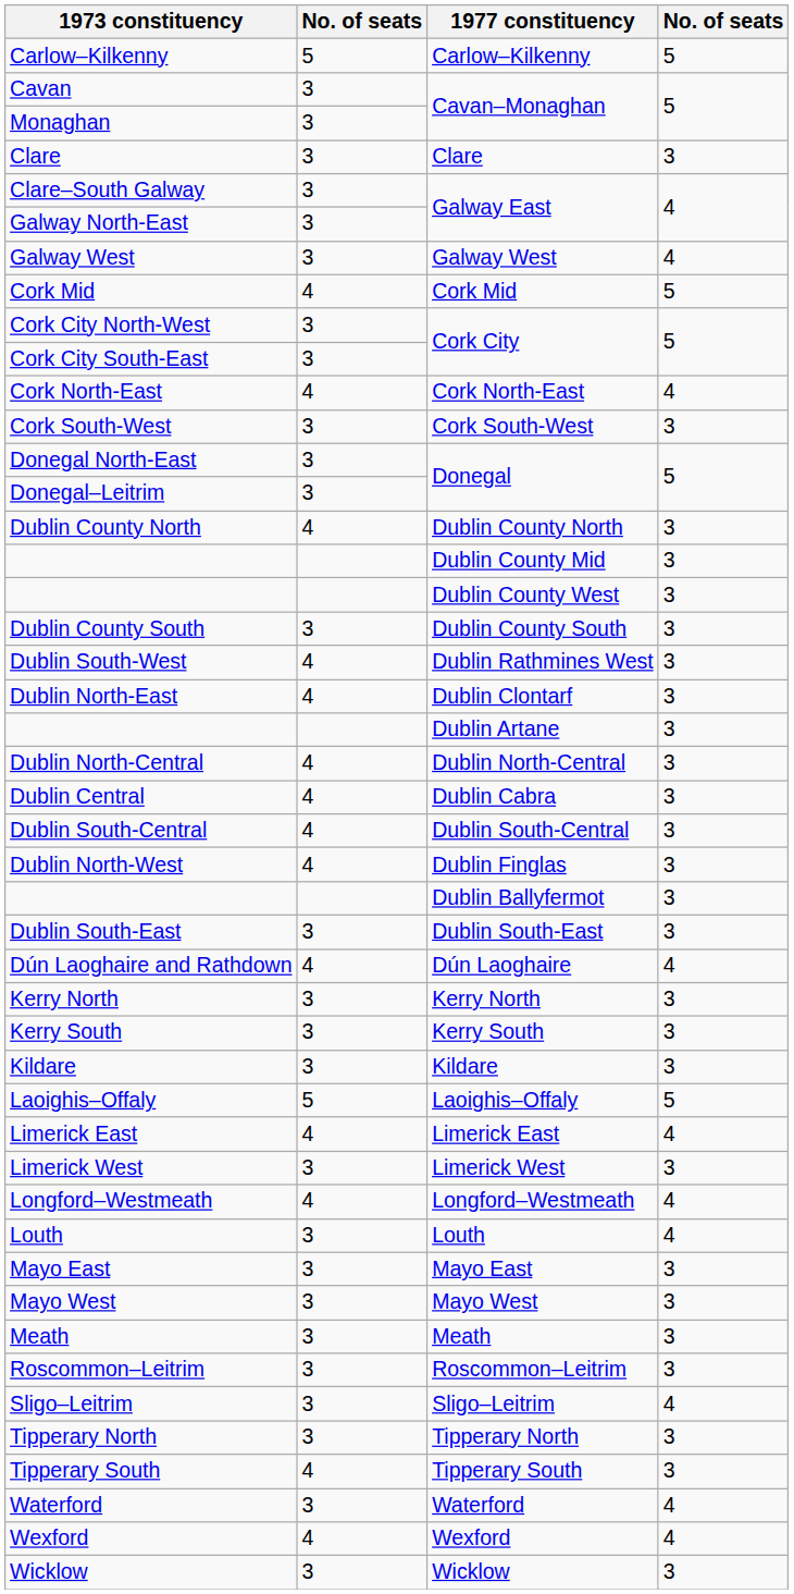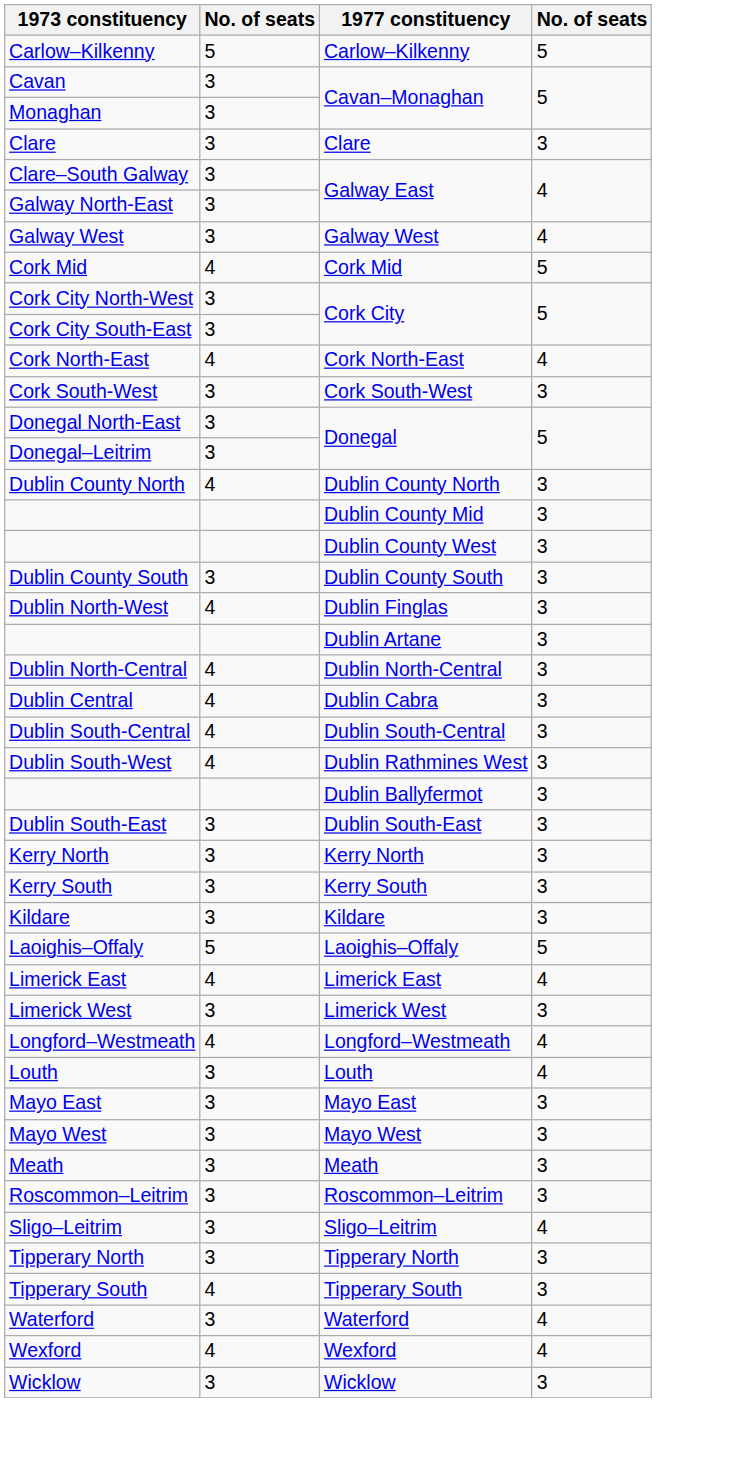 <table class="wikitable">
 <tr>
 <th>1973 constituency</th>
 <th>No. of seats</th>
 <th>1977 constituency</th>
 <th>No. of seats</th>
 </tr>
 <tr>
 <td><a href='#'>Carlow–Kilkenny</a></td>
 <td>5</td>
 <td><a href='#'>Carlow–Kilkenny</a></td>
 <td>5</td>
 </tr>
 <tr>
 <td><a href='#'>Cavan</a></td>
 <td>3</td>
 <td rowspan=2><a href='#'>Cavan–Monaghan</a></td>
 <td rowspan=2>5</td>
 </tr>
 <tr>
 <td><a href='#'>Monaghan</a></td>
 <td>3</td>
 </tr>
 <tr>
 <td><a href='#'>Clare</a></td>
 <td>3</td>
 <td><a href='#'>Clare</a></td>
 <td>3</td>
 </tr>
 <tr>
 <td><a href='#'>Clare–South Galway</a></td>
 <td>3</td>
 <td rowspan=2><a href='#'>Galway East</a></td>
 <td rowspan=2>4</td>
 </tr>
 <tr>
 <td><a href='#'>Galway North-East</a></td>
 <td>3</td>
 </tr>
 <tr>
 <td><a href='#'>Galway West</a></td>
 <td>3</td>
 <td><a href='#'>Galway West</a></td>
 <td>4</td>
 </tr>
 <tr>
 <td><a href='#'>Cork Mid</a></td>
 <td>4</td>
 <td><a href='#'>Cork Mid</a></td>
 <td>5</td>
 </tr>
 <tr>
 <td><a href='#'>Cork City North-West</a></td>
 <td>3</td>
 <td rowspan=2><a href='#'>Cork City</a></td>
 <td rowspan=2>5</td>
 </tr>
 <tr>
 <td><a href='#'>Cork City South-East</a></td>
 <td>3</td>
 </tr>
 <tr>
 <td><a href='#'>Cork North-East</a></td>
 <td>4</td>
 <td><a href='#'>Cork North-East</a></td>
 <td>4</td>
 </tr>
 <tr>
 <td><a href='#'>Cork South-West</a></td>
 <td>3</td>
 <td><a href='#'>Cork South-West</a></td>
 <td>3</td>
 </tr>
 <tr>
 <td><a href='#'>Donegal North-East</a></td>
 <td>3</td>
 <td rowspan=2><a href='#'>Donegal</a></td>
 <td rowspan=2>5</td>
 </tr>
 <tr>
 <td><a href='#'>Donegal–Leitrim</a></td>
 <td>3</td>
 </tr>
 <tr>
 <td><a href='#'>Dublin County North</a></td>
 <td>4</td>
 <td><a href='#'>Dublin County North</a></td>
 <td>3</td>
 </tr>
 <tr>
 <td></td>
 <td></td>
 <td><a href='#'>Dublin County Mid</a></td>
 <td>3</td>
 </tr>
 <tr>
 <td></td>
 <td></td>
 <td><a href='#'>Dublin County West</a></td>
 <td>3</td>
 </tr>
 <tr>
 <td><a href='#'>Dublin County South</a></td>
 <td>3</td>
 <td><a href='#'>Dublin County South</a></td>
 <td>3</td>
 </tr>
 <tr>
-<td><a href='#'>Dublin South-West</a></td>
+<td><a href='#'>Dublin North-West</a></td>
 <td>4</td>
-<td><a href='#'>Dublin Rathmines West</a></td>
-<td>3</td>
-</tr>
-<tr>
-<td><a href='#'>Dublin North-East</a></td>
-<td>4</td>
-<td><a href='#'>Dublin Clontarf</a></td>
+<td><a href='#'>Dublin Finglas</a></td>
 <td>3</td>
 </tr>
 <tr>
 <td></td>
 <td></td>
 <td><a href='#'>Dublin Artane</a></td>
 <td>3</td>
 </tr>
 <tr>
 <td><a href='#'>Dublin North-Central</a></td>
 <td>4</td>
 <td><a href='#'>Dublin North-Central</a></td>
 <td>3</td>
 </tr>
 <tr>
 <td><a href='#'>Dublin Central</a></td>
 <td>4</td>
 <td><a href='#'>Dublin Cabra</a></td>
 <td>3</td>
 </tr>
 <tr>
 <td><a href='#'>Dublin South-Central</a></td>
 <td>4</td>
 <td><a href='#'>Dublin South-Central</a></td>
 <td>3</td>
 </tr>
 <tr>
-<td><a href='#'>Dublin North-West</a></td>
+<td><a href='#'>Dublin South-West</a></td>
 <td>4</td>
-<td><a href='#'>Dublin Finglas</a></td>
+<td><a href='#'>Dublin Rathmines West</a></td>
 <td>3</td>
 </tr>
 <tr>
 <td></td>
 <td></td>
 <td><a href='#'>Dublin Ballyfermot</a></td>
 <td>3</td>
 </tr>
 <tr>
 <td><a href='#'>Dublin South-East</a></td>
 <td>3</td>
 <td><a href='#'>Dublin South-East</a></td>
 <td>3</td>
-</tr>
-<tr>
-<td><a href='#'>Dún Laoghaire and Rathdown</a></td>
-<td>4</td>
-<td><a href='#'>Dún Laoghaire</a></td>
-<td>4</td>
 </tr>
 <tr>
 <td><a href='#'>Kerry North</a></td>
 <td>3</td>
 <td><a href='#'>Kerry North</a></td>
 <td>3</td>
 </tr>
 <tr>
 <td><a href='#'>Kerry South</a></td>
 <td>3</td>
 <td><a href='#'>Kerry South</a></td>
 <td>3</td>
 </tr>
 <tr>
 <td><a href='#'>Kildare</a></td>
 <td>3</td>
 <td><a href='#'>Kildare</a></td>
 <td>3</td>
 </tr>
 <tr>
 <td><a href='#'>Laoighis–Offaly</a></td>
 <td>5</td>
 <td><a href='#'>Laoighis–Offaly</a></td>
 <td>5</td>
 </tr>
 <tr>
 <td><a href='#'>Limerick East</a></td>
 <td>4</td>
 <td><a href='#'>Limerick East</a></td>
 <td>4</td>
 </tr>
 <tr>
 <td><a href='#'>Limerick West</a></td>
 <td>3</td>
 <td><a href='#'>Limerick West</a></td>
 <td>3</td>
 </tr>
 <tr>
 <td><a href='#'>Longford–Westmeath</a></td>
 <td>4</td>
 <td><a href='#'>Longford–Westmeath</a></td>
 <td>4</td>
 </tr>
 <tr>
 <td><a href='#'>Louth</a></td>
 <td>3</td>
 <td><a href='#'>Louth</a></td>
 <td>4</td>
 </tr>
 <tr>
 <td><a href='#'>Mayo East</a></td>
 <td>3</td>
 <td><a href='#'>Mayo East</a></td>
 <td>3</td>
 </tr>
 <tr>
 <td><a href='#'>Mayo West</a></td>
 <td>3</td>
 <td><a href='#'>Mayo West</a></td>
 <td>3</td>
 </tr>
 <tr>
 <td><a href='#'>Meath</a></td>
 <td>3</td>
 <td><a href='#'>Meath</a></td>
 <td>3</td>
 </tr>
 <tr>
 <td><a href='#'>Roscommon–Leitrim</a></td>
 <td>3</td>
 <td><a href='#'>Roscommon–Leitrim</a></td>
 <td>3</td>
 </tr>
 <tr>
 <td><a href='#'>Sligo–Leitrim</a></td>
 <td>3</td>
 <td><a href='#'>Sligo–Leitrim</a></td>
 <td>4</td>
 </tr>
 <tr>
 <td><a href='#'>Tipperary North</a></td>
 <td>3</td>
 <td><a href='#'>Tipperary North</a></td>
 <td>3</td>
 </tr>
 <tr>
 <td><a href='#'>Tipperary South</a></td>
 <td>4</td>
 <td><a href='#'>Tipperary South</a></td>
 <td>3</td>
 </tr>
 <tr>
 <td><a href='#'>Waterford</a></td>
 <td>3</td>
 <td><a href='#'>Waterford</a></td>
 <td>4</td>
 </tr>
 <tr>
 <td><a href='#'>Wexford</a></td>
 <td>4</td>
 <td><a href='#'>Wexford</a></td>
 <td>4</td>
 </tr>
 <tr>
 <td><a href='#'>Wicklow</a></td>
 <td>3</td>
 <td><a href='#'>Wicklow</a></td>
 <td>3</td>
 </tr>
 </table>
